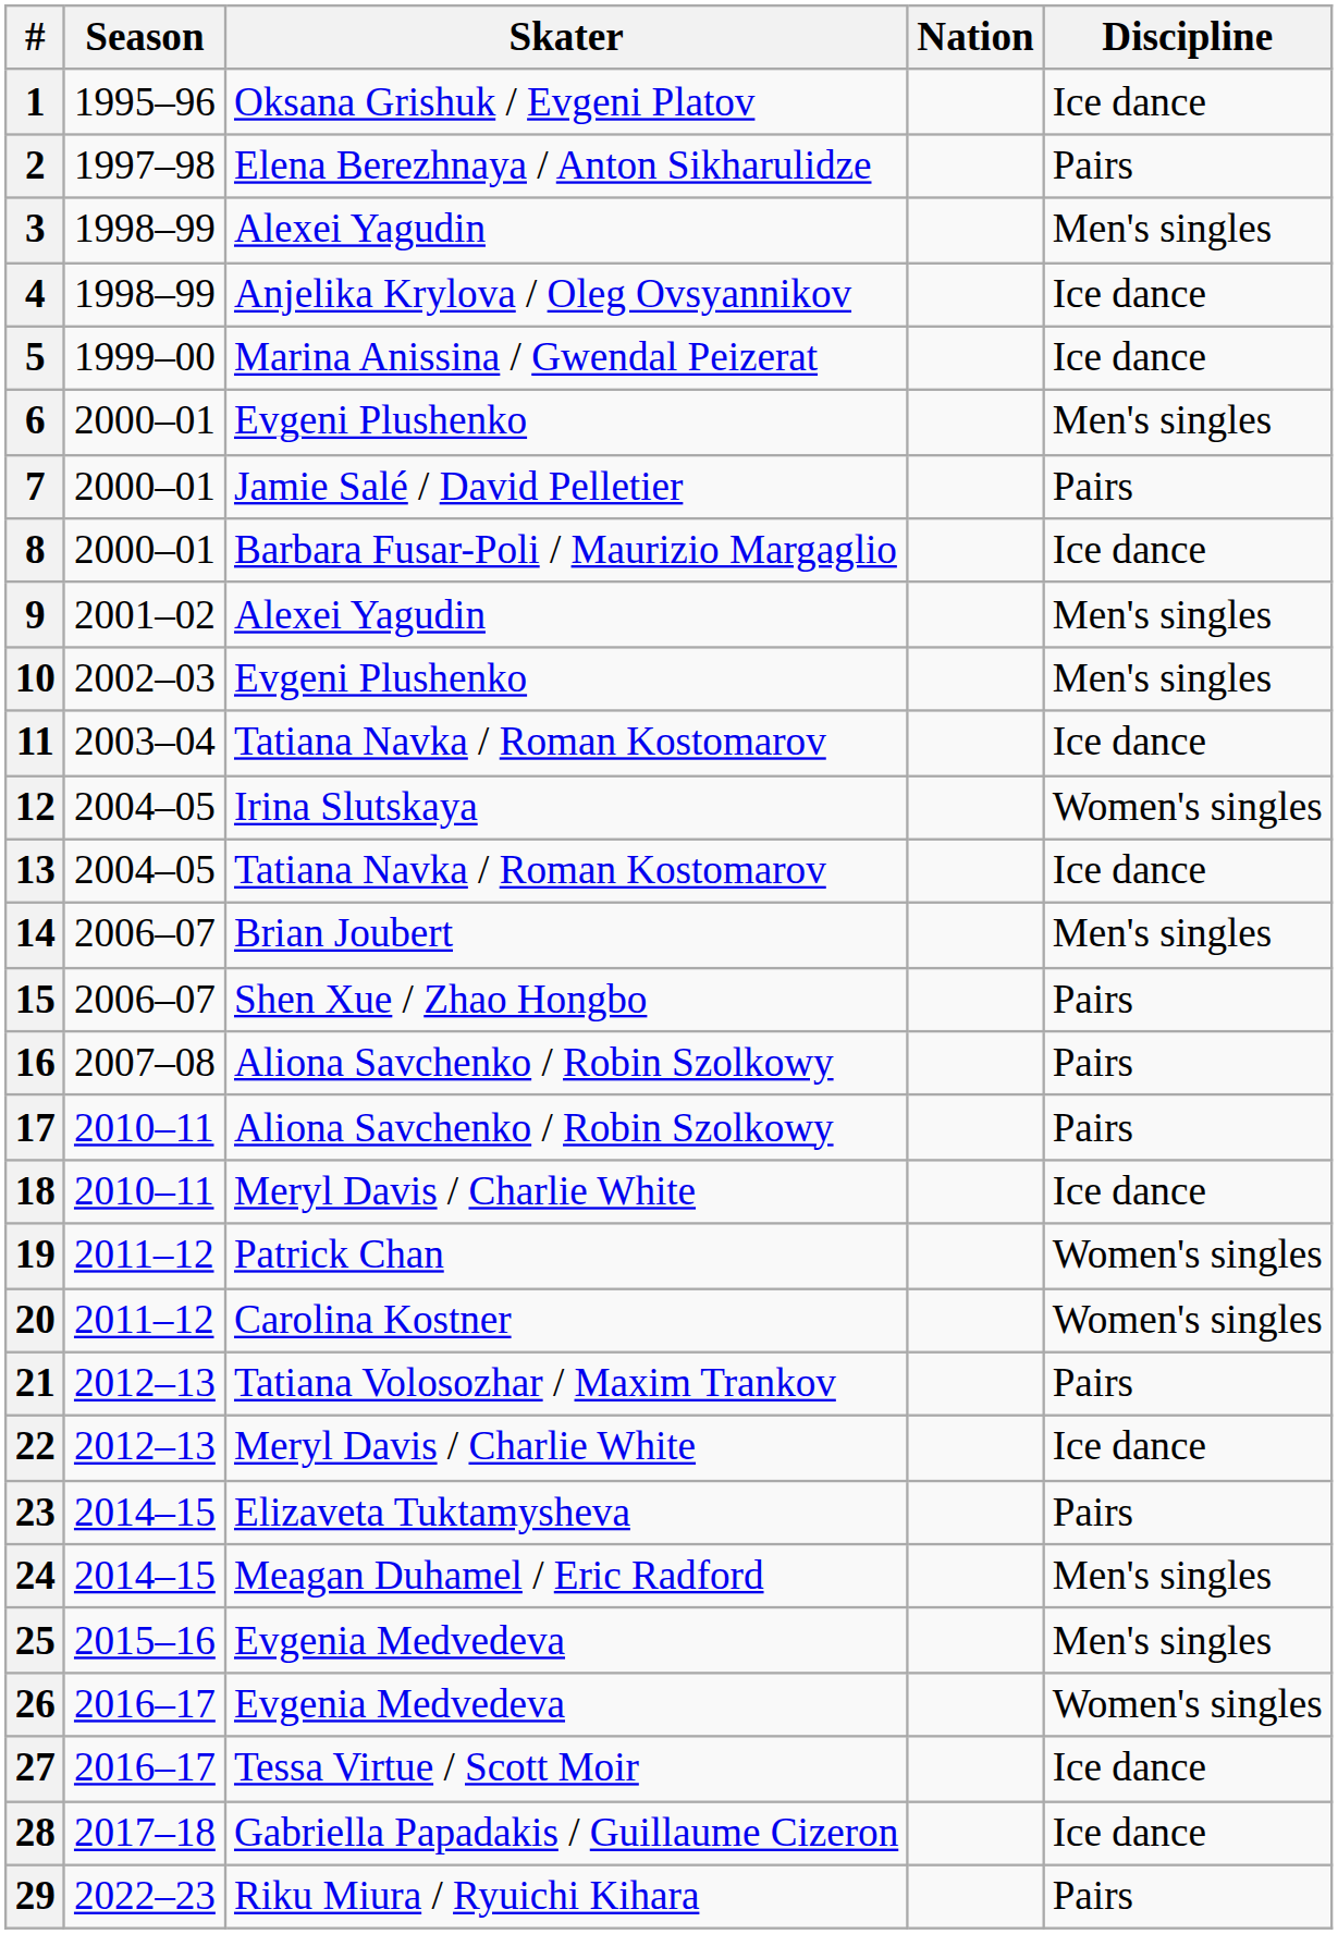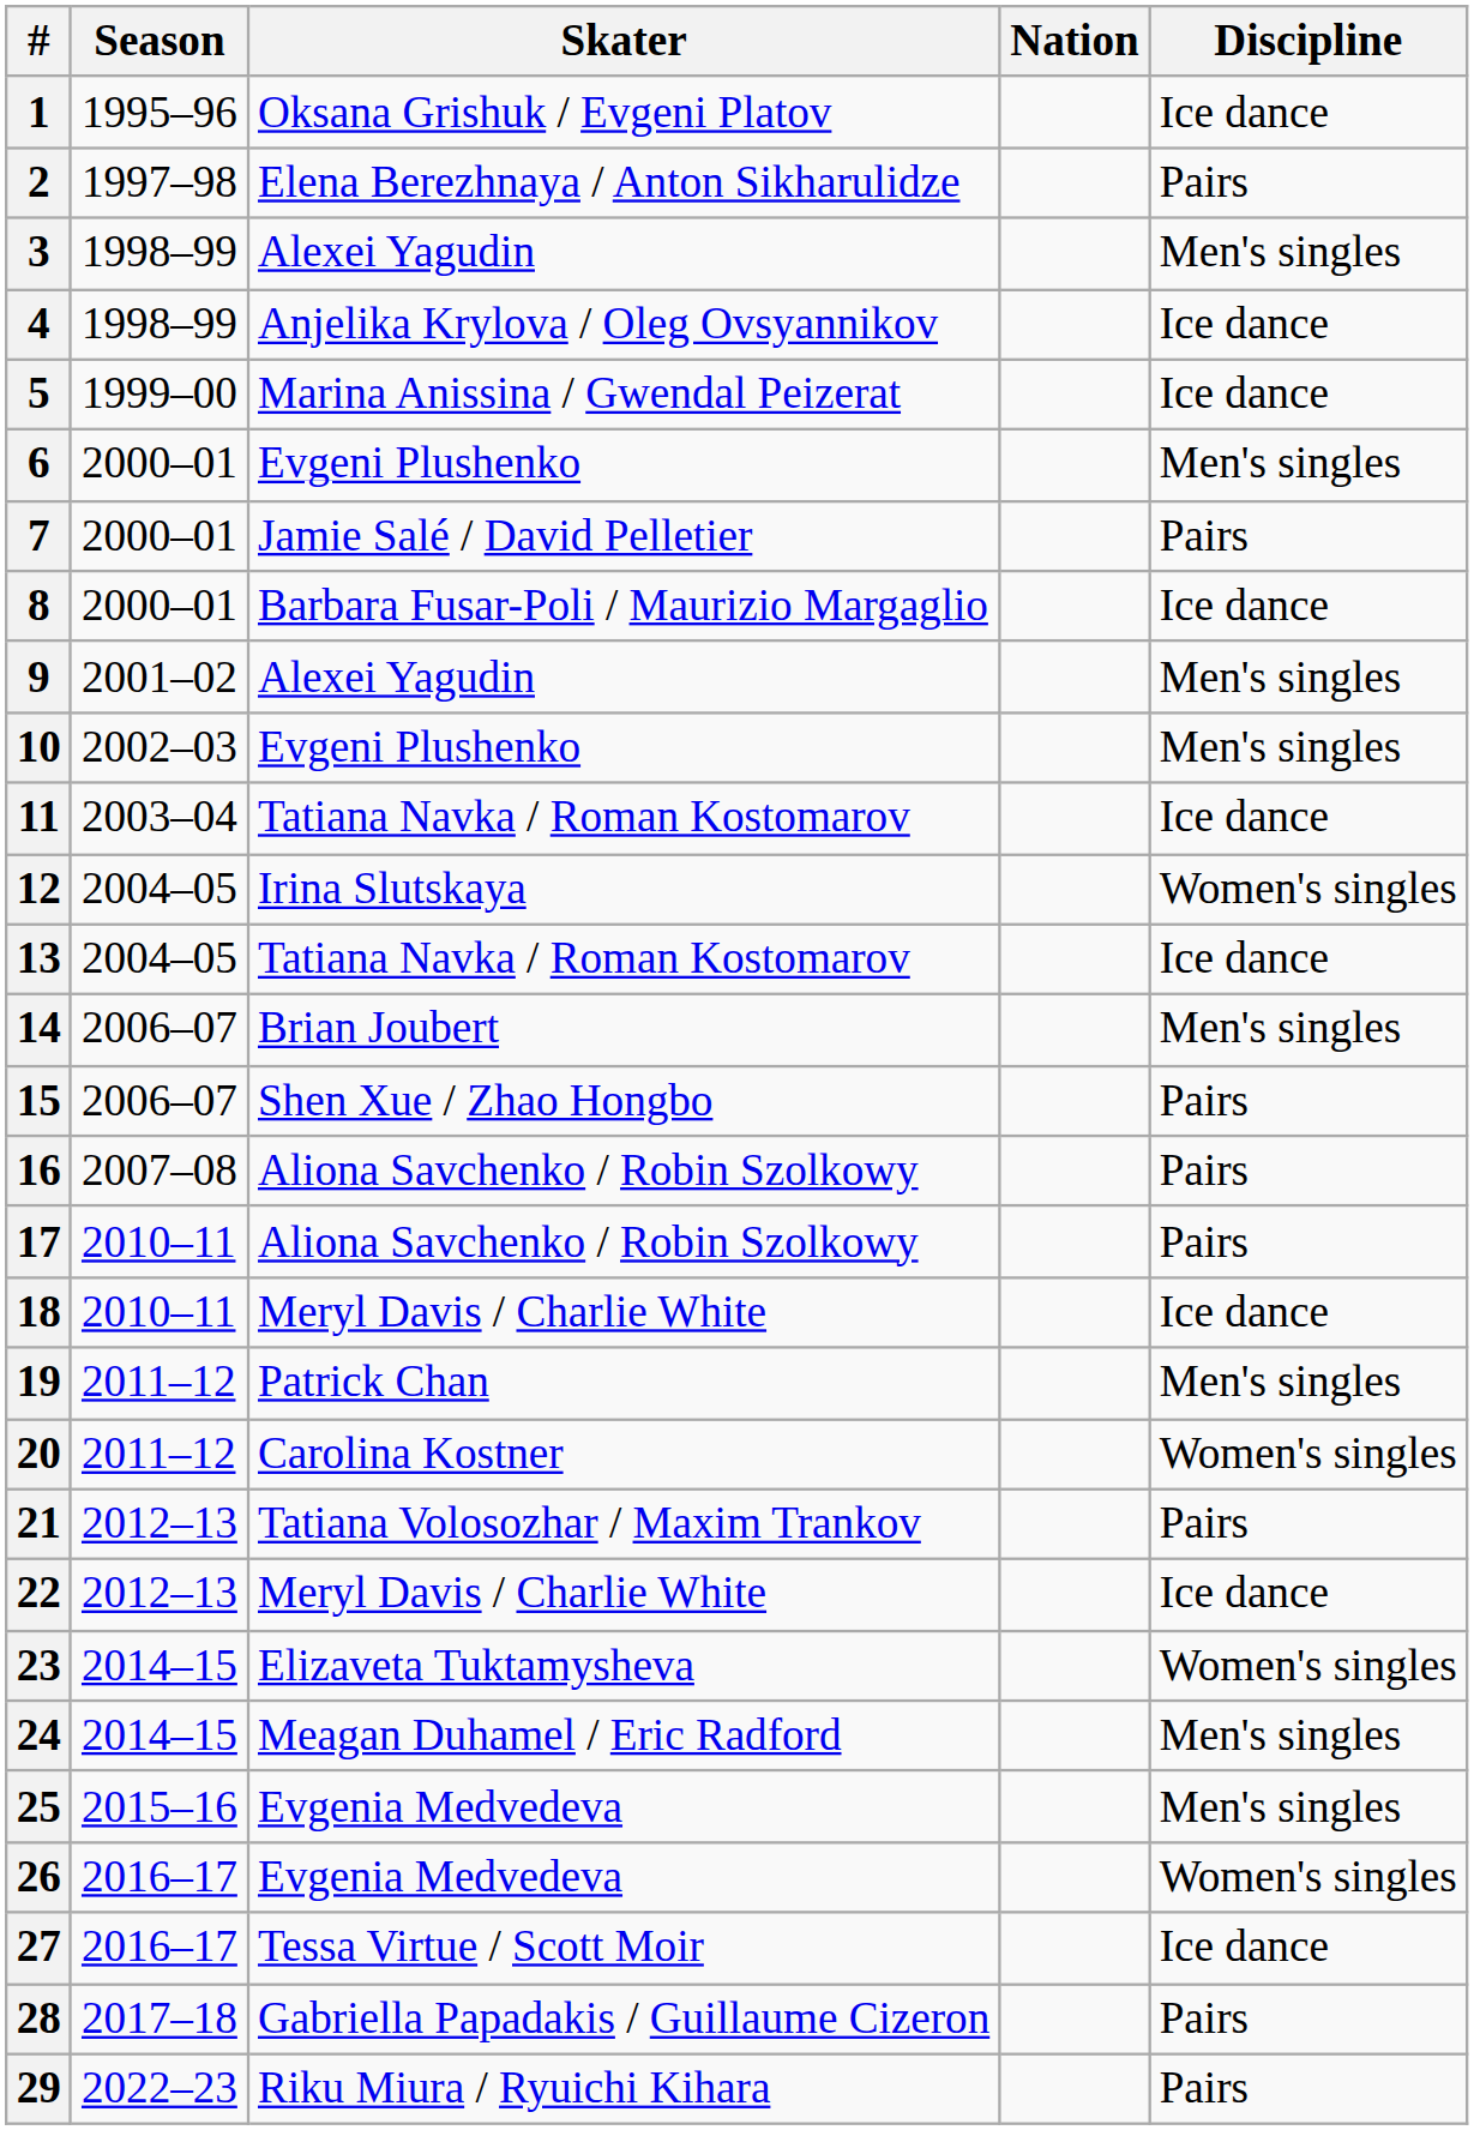 <table class="wikitable sortable">
 <tr>
 <th>#</th>
 <th>Season</th>
 <th>Skater</th>
 <th>Nation</th>
 <th>Discipline</th>
 </tr>
 <tr>
 <th>1</th>
 <td>1995–96</td>
 <td><a href='#'>Oksana Grishuk</a> / <a href='#'>Evgeni Platov</a></td>
 <td></td>
 <td>Ice dance</td>
 </tr>
 <tr>
 <th>2</th>
 <td>1997–98</td>
 <td><a href='#'>Elena Berezhnaya</a> / <a href='#'>Anton Sikharulidze</a></td>
 <td></td>
 <td>Pairs</td>
 </tr>
 <tr>
 <th>3</th>
 <td>1998–99</td>
 <td><a href='#'>Alexei Yagudin</a></td>
 <td></td>
 <td>Men's singles</td>
 </tr>
 <tr>
 <th>4</th>
 <td>1998–99</td>
 <td><a href='#'>Anjelika Krylova</a> / <a href='#'>Oleg Ovsyannikov</a></td>
 <td></td>
 <td>Ice dance</td>
 </tr>
 <tr>
 <th>5</th>
 <td>1999–00</td>
 <td><a href='#'>Marina Anissina</a> / <a href='#'>Gwendal Peizerat</a></td>
 <td></td>
 <td>Ice dance</td>
 </tr>
 <tr>
 <th>6</th>
 <td>2000–01</td>
 <td><a href='#'>Evgeni Plushenko</a></td>
 <td></td>
 <td>Men's singles</td>
 </tr>
 <tr>
 <th>7</th>
 <td>2000–01</td>
 <td><a href='#'>Jamie Salé</a> / <a href='#'>David Pelletier</a></td>
 <td></td>
 <td>Pairs</td>
 </tr>
 <tr>
 <th>8</th>
 <td>2000–01</td>
 <td><a href='#'>Barbara Fusar-Poli</a> / <a href='#'>Maurizio Margaglio</a></td>
 <td></td>
 <td>Ice dance</td>
 </tr>
 <tr>
 <th>9</th>
 <td>2001–02</td>
 <td><a href='#'>Alexei Yagudin</a></td>
 <td></td>
 <td>Men's singles</td>
 </tr>
 <tr>
 <th>10</th>
 <td>2002–03</td>
 <td><a href='#'>Evgeni Plushenko</a></td>
 <td></td>
 <td>Men's singles</td>
 </tr>
 <tr>
 <th>11</th>
 <td>2003–04</td>
 <td><a href='#'>Tatiana Navka</a> / <a href='#'>Roman Kostomarov</a></td>
 <td></td>
 <td>Ice dance</td>
 </tr>
 <tr>
 <th>12</th>
 <td>2004–05</td>
 <td><a href='#'>Irina Slutskaya</a></td>
 <td></td>
 <td>Women's singles</td>
 </tr>
 <tr>
 <th>13</th>
 <td>2004–05</td>
 <td><a href='#'>Tatiana Navka</a> / <a href='#'>Roman Kostomarov</a></td>
 <td></td>
 <td>Ice dance</td>
 </tr>
 <tr>
 <th>14</th>
 <td>2006–07</td>
 <td><a href='#'>Brian Joubert</a></td>
 <td></td>
 <td>Men's singles</td>
 </tr>
 <tr>
 <th>15</th>
 <td>2006–07</td>
 <td><a href='#'>Shen Xue</a> / <a href='#'>Zhao Hongbo</a></td>
 <td></td>
 <td>Pairs</td>
 </tr>
 <tr>
 <th>16</th>
 <td>2007–08</td>
 <td><a href='#'>Aliona Savchenko</a> / <a href='#'>Robin Szolkowy</a></td>
 <td></td>
 <td>Pairs</td>
 </tr>
 <tr>
 <th>17</th>
 <td><a href='#'>2010–11</a></td>
 <td><a href='#'>Aliona Savchenko</a> / <a href='#'>Robin Szolkowy</a></td>
 <td></td>
 <td>Pairs</td>
 </tr>
 <tr>
 <th>18</th>
 <td><a href='#'>2010–11</a></td>
 <td><a href='#'>Meryl Davis</a> / <a href='#'>Charlie White</a></td>
 <td></td>
 <td>Ice dance</td>
 </tr>
 <tr>
 <th>19</th>
 <td><a href='#'>2011–12</a></td>
 <td><a href='#'>Patrick Chan</a></td>
 <td></td>
-<td>Women's singles</td>
+<td>Men's singles</td>
 </tr>
 <tr>
 <th>20</th>
 <td><a href='#'>2011–12</a></td>
 <td><a href='#'>Carolina Kostner</a></td>
 <td></td>
 <td>Women's singles</td>
 </tr>
 <tr>
 <th>21</th>
 <td><a href='#'>2012–13</a></td>
 <td><a href='#'>Tatiana Volosozhar</a> / <a href='#'>Maxim Trankov</a></td>
 <td></td>
 <td>Pairs</td>
 </tr>
 <tr>
 <th>22</th>
 <td><a href='#'>2012–13</a></td>
 <td><a href='#'>Meryl Davis</a> / <a href='#'>Charlie White</a></td>
 <td></td>
 <td>Ice dance</td>
 </tr>
 <tr>
 <th>23</th>
 <td><a href='#'>2014–15</a></td>
 <td><a href='#'>Elizaveta Tuktamysheva</a></td>
 <td></td>
-<td>Pairs</td>
+<td>Women's singles</td>
 </tr>
 <tr>
 <th>24</th>
 <td><a href='#'>2014–15</a></td>
 <td><a href='#'>Meagan Duhamel</a> / <a href='#'>Eric Radford</a></td>
 <td></td>
 <td>Men's singles</td>
 </tr>
 <tr>
 <th>25</th>
 <td><a href='#'>2015–16</a></td>
 <td><a href='#'>Evgenia Medvedeva</a></td>
 <td></td>
 <td>Men's singles</td>
 </tr>
 <tr>
 <th>26</th>
 <td><a href='#'>2016–17</a></td>
 <td><a href='#'>Evgenia Medvedeva</a></td>
 <td></td>
 <td>Women's singles</td>
 </tr>
 <tr>
 <th>27</th>
 <td><a href='#'>2016–17</a></td>
 <td><a href='#'>Tessa Virtue</a> / <a href='#'>Scott Moir</a></td>
 <td></td>
 <td>Ice dance</td>
 </tr>
 <tr>
 <th>28</th>
 <td><a href='#'>2017–18</a></td>
 <td><a href='#'>Gabriella Papadakis</a> / <a href='#'>Guillaume Cizeron</a></td>
 <td></td>
-<td>Ice dance</td>
+<td>Pairs</td>
 </tr>
 <tr>
 <th>29</th>
 <td><a href='#'>2022–23</a></td>
 <td><a href='#'>Riku Miura</a> / <a href='#'>Ryuichi Kihara</a></td>
 <td></td>
 <td>Pairs</td>
 </tr>
 </table>
